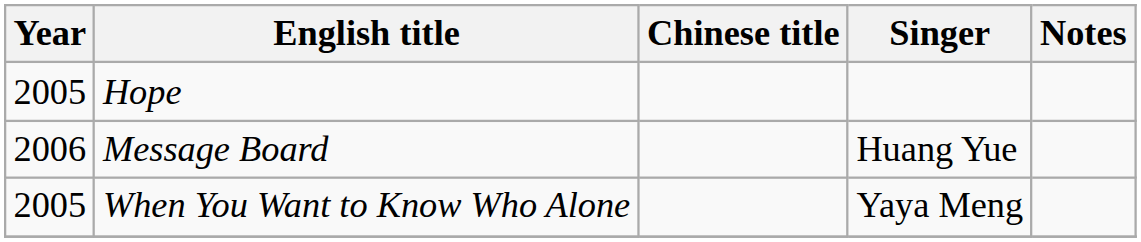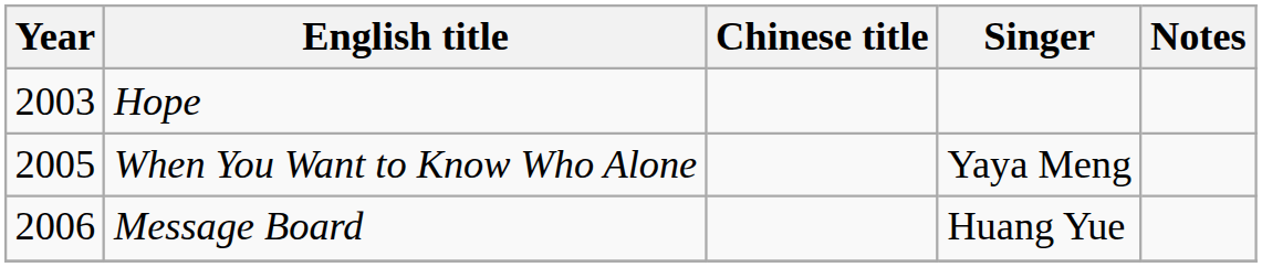 <table class="wikitable">
 <tr>
 <th>Year</th>
 <th>English title</th>
 <th>Chinese title</th>
 <th>Singer</th>
 <th>Notes</th>
 </tr>
 <tr>
-<td>2005</td>
+<td>2003</td>
 <td><em>Hope</em></td>
 <td></td>
 <td></td>
+<td></td>
+</tr>
+<tr>
+<td>2005</td>
+<td><em>When You Want to Know Who Alone</em></td>
+<td></td>
+<td>Yaya Meng</td>
 <td></td>
 </tr>
 <tr>
 <td>2006</td>
 <td><em>Message Board</em></td>
 <td></td>
 <td>Huang Yue</td>
 <td></td>
 </tr>
 <tr>
-<td>2005</td>
-<td><em>When You Want to Know Who Alone</em></td>
-<td></td>
-<td>Yaya Meng</td>
-<td></td>
-</tr>
-<tr>
 </tr>
 </table>
